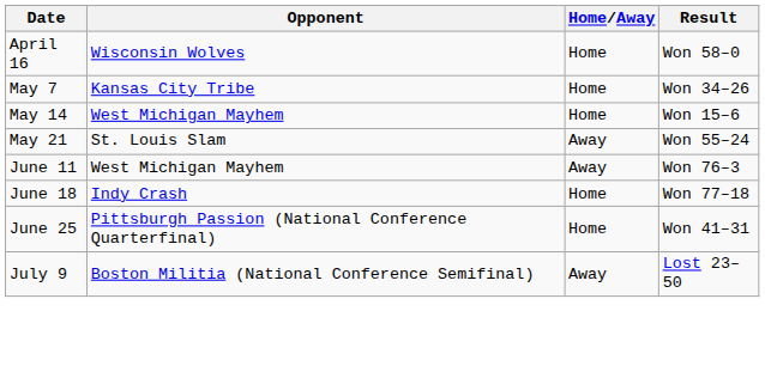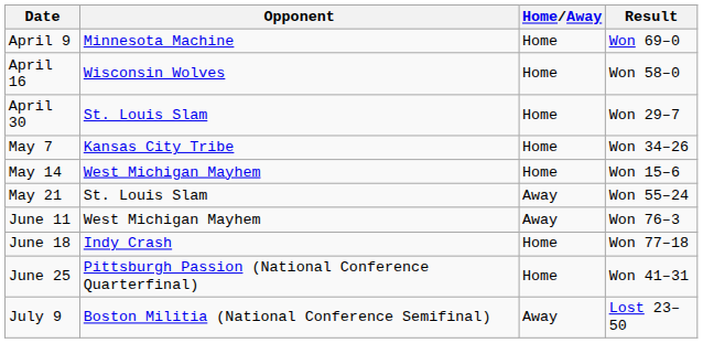 <table class="wikitable">
 <tr>
 <th>Date</th>
 <th>Opponent</th>
 <th><a href='#'>Home</a>/<a href='#'>Away</a></th>
 <th>Result</th>
 </tr>
 <tr>
+<td>April 9</td>
+<td><a href='#'>Minnesota Machine</a></td>
+<td>Home</td>
+<td><a href='#'>Won</a> 69–0</td>
+</tr>
+<tr>
 <td>April 16</td>
 <td><a href='#'>Wisconsin Wolves</a></td>
 <td>Home</td>
 <td>Won 58–0</td>
+</tr>
+<tr>
+<td>April 30</td>
+<td><a href='#'>St. Louis Slam</a></td>
+<td>Home</td>
+<td>Won 29–7</td>
 </tr>
 <tr>
 <td>May 7</td>
 <td><a href='#'>Kansas City Tribe</a></td>
 <td>Home</td>
 <td>Won 34–26</td>
 </tr>
 <tr>
 <td>May 14</td>
 <td><a href='#'>West Michigan Mayhem</a></td>
 <td>Home</td>
 <td>Won 15–6</td>
 </tr>
 <tr>
 <td>May 21</td>
 <td>St. Louis Slam</td>
 <td>Away</td>
 <td>Won 55–24</td>
 </tr>
 <tr>
 <td>June 11</td>
 <td>West Michigan Mayhem</td>
 <td>Away</td>
 <td>Won 76–3</td>
 </tr>
 <tr>
 <td>June 18</td>
 <td><a href='#'>Indy Crash</a></td>
 <td>Home</td>
 <td>Won 77–18</td>
 </tr>
 <tr>
 <td>June 25</td>
 <td><a href='#'>Pittsburgh Passion</a> (National Conference Quarterfinal)</td>
 <td>Home</td>
 <td>Won 41–31</td>
 </tr>
 <tr>
 <td>July 9</td>
 <td><a href='#'>Boston Militia</a> (National Conference Semifinal)</td>
 <td>Away</td>
 <td><a href='#'>Lost</a> 23–50</td>
 </tr>
 </table>
